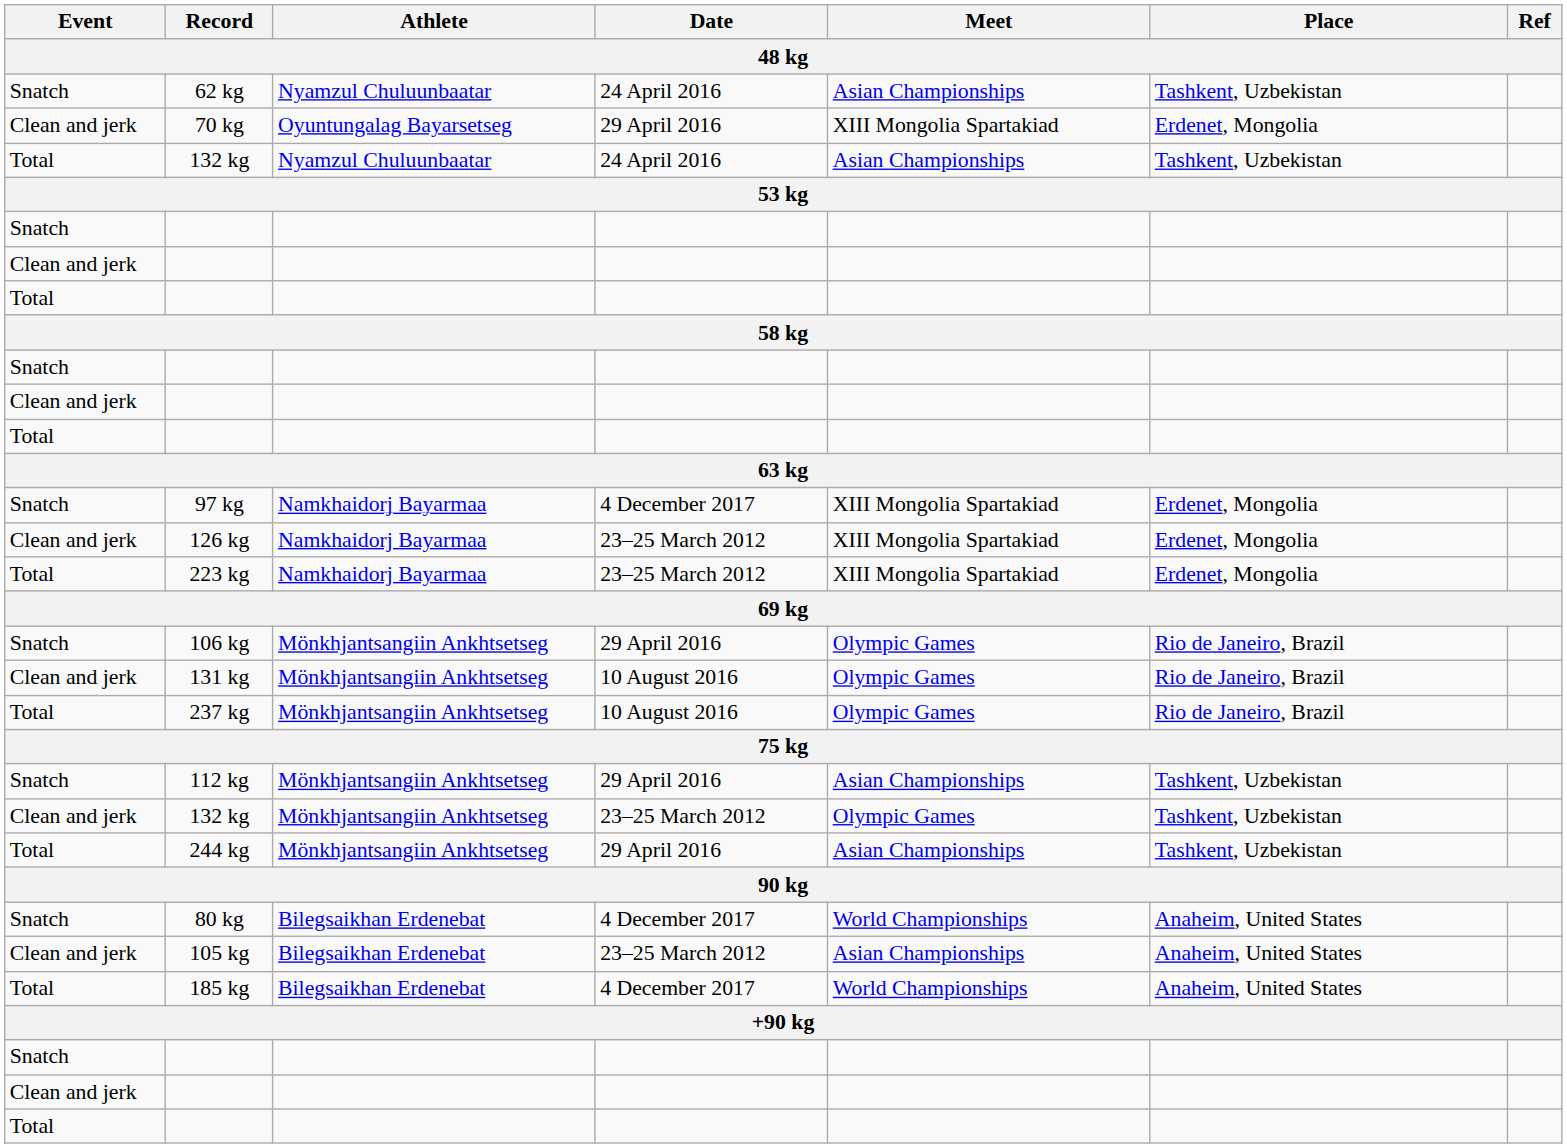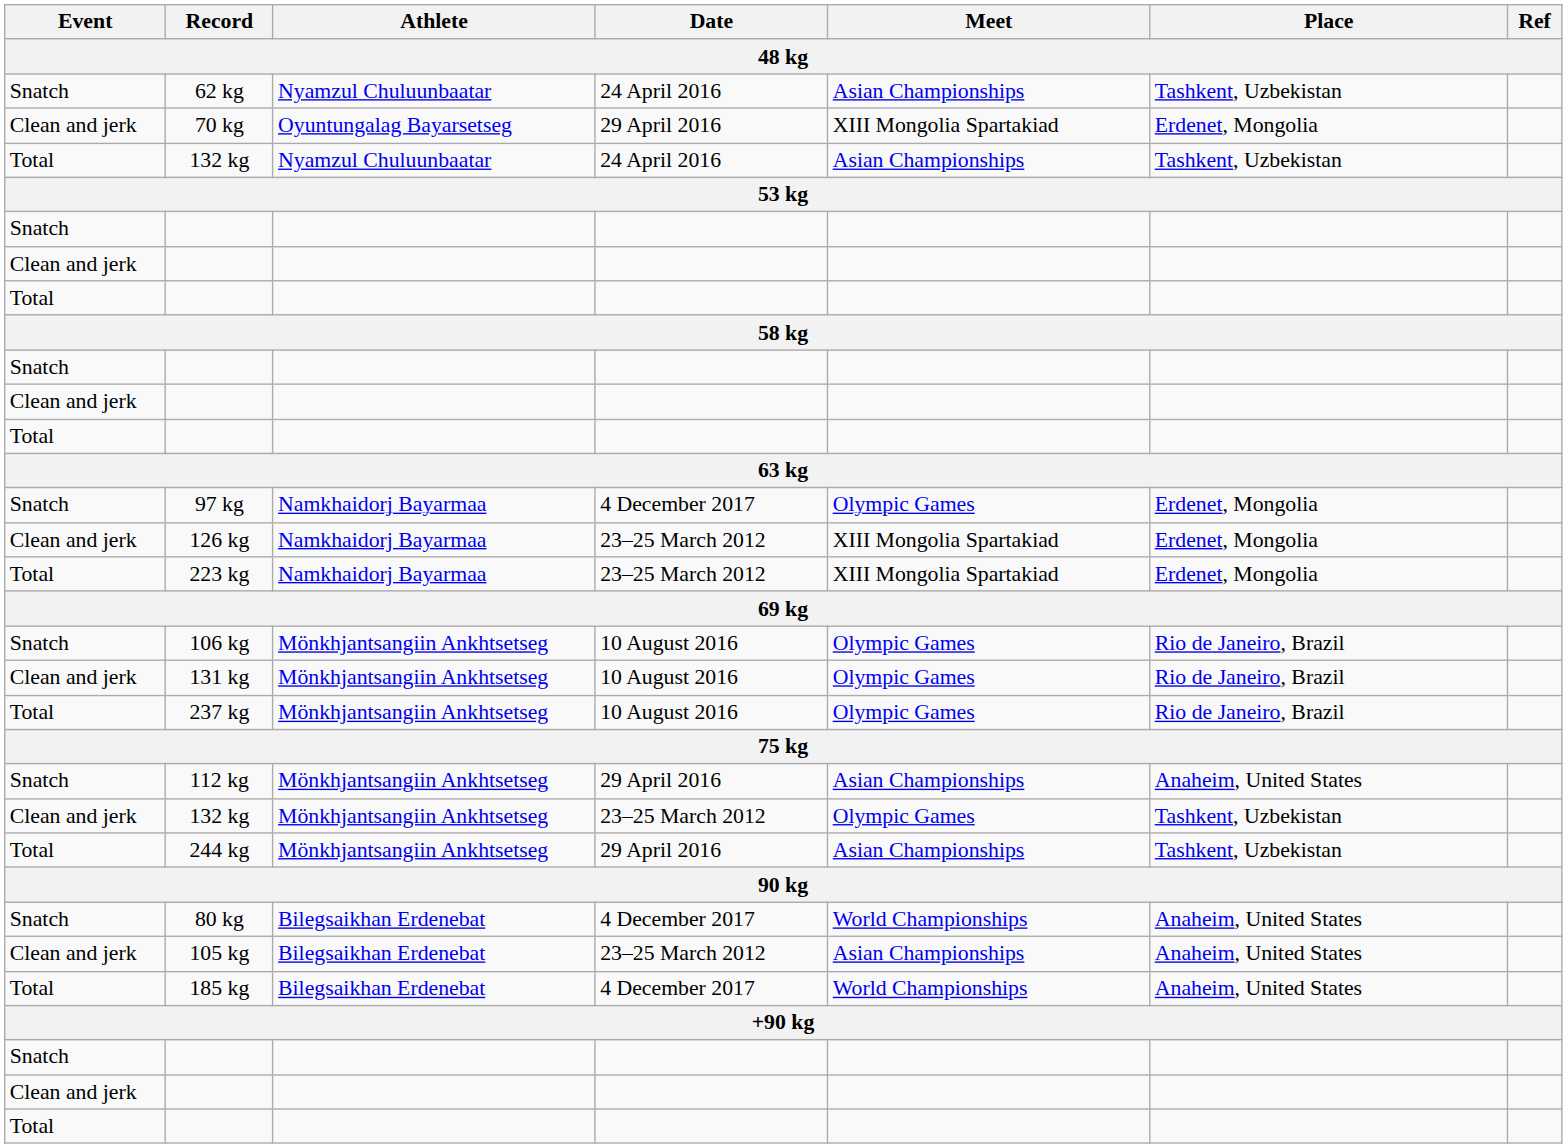 <table class="wikitable">
 <tr>
 <th width=9%>Event</th>
 <th width=6%>Record</th>
 <th width=18%>Athlete</th>
 <th width=13%>Date</th>
 <th width=18%>Meet</th>
 <th width=20%>Place</th>
 <th width=3%>Ref</th>
 </tr>
 <tr bgcolor="#DDDDDD">
 <th colspan="8">48 kg</th>
 </tr>
 <tr>
 <td>Snatch</td>
 <td align="center">62 kg</td>
 <td><a href='#'>Nyamzul Chuluunbaatar</a></td>
 <td>24 April 2016</td>
 <td><a href='#'>Asian Championships</a></td>
 <td><a href='#'>Tashkent</a>, Uzbekistan</td>
 <td></td>
 </tr>
 <tr>
 <td>Clean and jerk</td>
 <td align="center">70 kg</td>
 <td><a href='#'>Oyuntungalag Bayarsetseg</a></td>
 <td>29 April 2016</td>
 <td>XIII Mongolia Spartakiad</td>
 <td><a href='#'>Erdenet</a>, Mongolia</td>
 <td></td>
 </tr>
 <tr>
 <td>Total</td>
 <td align="center">132 kg</td>
 <td><a href='#'>Nyamzul Chuluunbaatar</a></td>
 <td>24 April 2016</td>
 <td><a href='#'>Asian Championships</a></td>
 <td><a href='#'>Tashkent</a>, Uzbekistan</td>
 <td></td>
 </tr>
 <tr bgcolor="#DDDDDD">
 <th colspan="8">53 kg</th>
 </tr>
 <tr>
 <td>Snatch</td>
 <td></td>
 <td></td>
 <td></td>
 <td></td>
 <td></td>
 <td></td>
 </tr>
 <tr>
 <td>Clean and jerk</td>
 <td></td>
 <td></td>
 <td></td>
 <td></td>
 <td></td>
 <td></td>
 </tr>
 <tr>
 <td>Total</td>
 <td></td>
 <td></td>
 <td></td>
 <td></td>
 <td></td>
 <td></td>
 </tr>
 <tr bgcolor="#DDDDDD">
 <th colspan="8">58 kg</th>
 </tr>
 <tr>
 <td>Snatch</td>
 <td></td>
 <td></td>
 <td></td>
 <td></td>
 <td></td>
 <td></td>
 </tr>
 <tr>
 <td>Clean and jerk</td>
 <td></td>
 <td></td>
 <td></td>
 <td></td>
 <td></td>
 <td></td>
 </tr>
 <tr>
 <td>Total</td>
 <td></td>
 <td></td>
 <td></td>
 <td></td>
 <td></td>
 <td></td>
 </tr>
 <tr bgcolor="#DDDDDD">
 <th colspan="8">63 kg</th>
 </tr>
 <tr>
 <td>Snatch</td>
 <td align="center">97 kg</td>
 <td><a href='#'>Namkhaidorj Bayarmaa</a></td>
 <td>4 December 2017</td>
-<td>XIII Mongolia Spartakiad</td>
+<td><a href='#'>Olympic Games</a></td>
 <td><a href='#'>Erdenet</a>, Mongolia</td>
 <td></td>
 </tr>
 <tr>
 <td>Clean and jerk</td>
 <td align="center">126 kg</td>
 <td><a href='#'>Namkhaidorj Bayarmaa</a></td>
 <td>23–25 March 2012</td>
 <td>XIII Mongolia Spartakiad</td>
 <td><a href='#'>Erdenet</a>, Mongolia</td>
 <td></td>
 </tr>
 <tr>
 <td>Total</td>
 <td align="center">223 kg</td>
 <td><a href='#'>Namkhaidorj Bayarmaa</a></td>
 <td>23–25 March 2012</td>
 <td>XIII Mongolia Spartakiad</td>
 <td><a href='#'>Erdenet</a>, Mongolia</td>
 <td></td>
 </tr>
 <tr bgcolor="#DDDDDD">
 <th colspan="8">69 kg</th>
 </tr>
 <tr>
 <td>Snatch</td>
 <td align="center">106 kg</td>
 <td><a href='#'>Mönkhjantsangiin Ankhtsetseg</a></td>
-<td>29 April 2016</td>
+<td>10 August 2016</td>
 <td><a href='#'>Olympic Games</a></td>
 <td><a href='#'>Rio de Janeiro</a>, Brazil</td>
 <td></td>
 </tr>
 <tr>
 <td>Clean and jerk</td>
 <td align="center">131 kg</td>
 <td><a href='#'>Mönkhjantsangiin Ankhtsetseg</a></td>
 <td>10 August 2016</td>
 <td><a href='#'>Olympic Games</a></td>
 <td><a href='#'>Rio de Janeiro</a>, Brazil</td>
 <td></td>
 </tr>
 <tr>
 <td>Total</td>
 <td align="center">237 kg</td>
 <td><a href='#'>Mönkhjantsangiin Ankhtsetseg</a></td>
 <td>10 August 2016</td>
 <td><a href='#'>Olympic Games</a></td>
 <td><a href='#'>Rio de Janeiro</a>, Brazil</td>
 <td></td>
 </tr>
 <tr bgcolor="#DDDDDD">
 <th colspan="8">75 kg</th>
 </tr>
 <tr>
 <td>Snatch</td>
 <td align="center">112 kg</td>
 <td><a href='#'>Mönkhjantsangiin Ankhtsetseg</a></td>
 <td>29 April 2016</td>
 <td><a href='#'>Asian Championships</a></td>
-<td><a href='#'>Tashkent</a>, Uzbekistan</td>
+<td><a href='#'>Anaheim</a>, United States</td>
 <td></td>
 </tr>
 <tr>
 <td>Clean and jerk</td>
 <td align="center">132 kg</td>
 <td><a href='#'>Mönkhjantsangiin Ankhtsetseg</a></td>
 <td>23–25 March 2012</td>
 <td><a href='#'>Olympic Games</a></td>
 <td><a href='#'>Tashkent</a>, Uzbekistan</td>
 <td></td>
 </tr>
 <tr>
 <td>Total</td>
 <td align="center">244 kg</td>
 <td><a href='#'>Mönkhjantsangiin Ankhtsetseg</a></td>
 <td>29 April 2016</td>
 <td><a href='#'>Asian Championships</a></td>
 <td><a href='#'>Tashkent</a>, Uzbekistan</td>
 <td></td>
 </tr>
 <tr bgcolor="#DDDDDD">
 <th colspan="8">90 kg</th>
 </tr>
 <tr>
 <td>Snatch</td>
 <td align="center">80 kg</td>
 <td><a href='#'>Bilegsaikhan Erdenebat</a></td>
 <td>4 December 2017</td>
 <td><a href='#'>World Championships</a></td>
 <td><a href='#'>Anaheim</a>, United States</td>
 <td></td>
 </tr>
 <tr>
 <td>Clean and jerk</td>
 <td align="center">105 kg</td>
 <td><a href='#'>Bilegsaikhan Erdenebat</a></td>
 <td>23–25 March 2012</td>
 <td><a href='#'>Asian Championships</a></td>
 <td><a href='#'>Anaheim</a>, United States</td>
 <td></td>
 </tr>
 <tr>
 <td>Total</td>
 <td align="center">185 kg</td>
 <td><a href='#'>Bilegsaikhan Erdenebat</a></td>
 <td>4 December 2017</td>
 <td><a href='#'>World Championships</a></td>
 <td><a href='#'>Anaheim</a>, United States</td>
 <td></td>
 </tr>
 <tr bgcolor="#DDDDDD">
 <th colspan="8">+90 kg</th>
 </tr>
 <tr>
 <td>Snatch</td>
 <td></td>
 <td></td>
 <td></td>
 <td></td>
 <td></td>
 <td></td>
 </tr>
 <tr>
 <td>Clean and jerk</td>
 <td></td>
 <td></td>
 <td></td>
 <td></td>
 <td></td>
 <td></td>
 </tr>
 <tr>
 <td>Total</td>
 <td></td>
 <td></td>
 <td></td>
 <td></td>
 <td></td>
 <td></td>
 </tr>
 </table>
